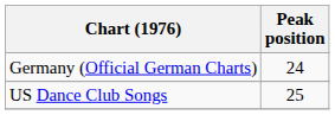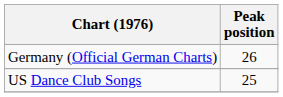 <table class="wikitable sortable">
 <tr>
 <th>Chart (1976)</th>
 <th>Peak<br>position</th>
 </tr>
 <tr>
 </tr>
 <tr>
 </tr>
 <tr>
 <td>Germany (<a href='#'>Official German Charts</a>)</td>
-<td align="center">24</td>
+<td align="center">26</td>
 </tr>
 <tr>
 </tr>
 <tr>
 </tr>
 <tr>
 </tr>
 <tr>
 <td>US <a href='#'>Dance Club Songs</a></td>
 <td align="center">25</td>
 </tr>
 <tr>
 </tr>
 </table>
